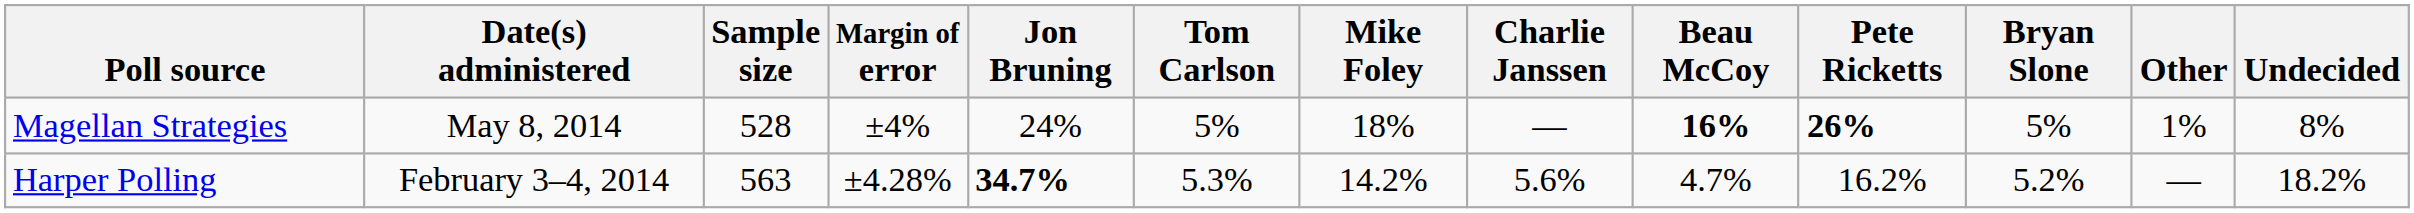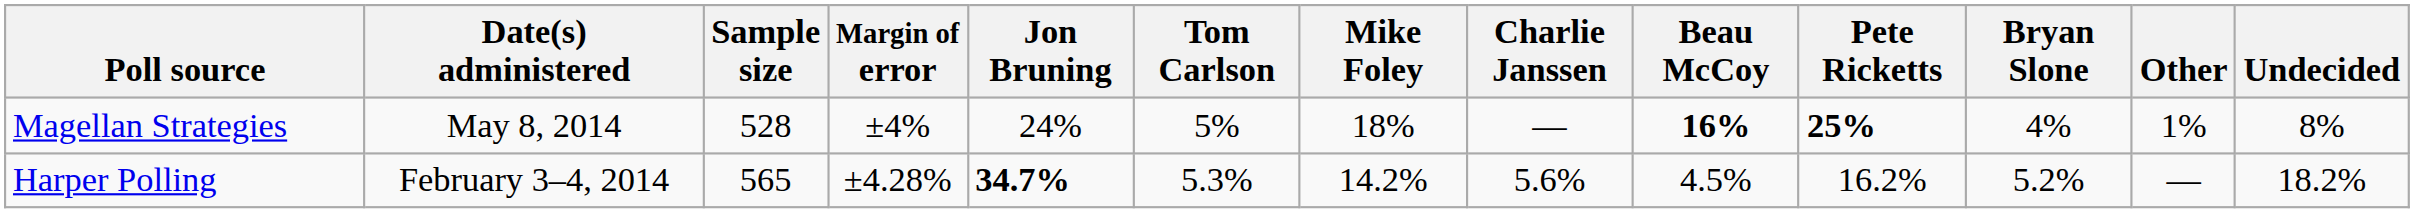 <table class="wikitable">
 <tr valign= bottom>
 <th style="width:160px;">Poll source</th>
 <th style="width:150px;">Date(s)<br>administered</th>
 <th class=small>Sample<br>size</th>
 <th class=small><small>Margin of</small><br>error</th>
 <th style="width:70px;">Jon<br>Bruning</th>
 <th style="width:70px;">Tom<br>Carlson</th>
 <th style="width:70px;">Mike<br>Foley</th>
 <th style="width:70px;">Charlie<br>Janssen</th>
 <th style="width:70px;">Beau<br>McCoy</th>
 <th style="width:70px;">Pete<br>Ricketts</th>
 <th style="width:70px;">Bryan<br>Slone</th>
 <th style="width:40px;">Other</th>
 <th style="width:40px;">Undecided</th>
 </tr>
 <tr>
 <td><a href='#'>Magellan Strategies</a></td>
 <td align=center>May 8, 2014</td>
 <td align=center>528</td>
 <td align=center>±4%</td>
 <td align=center>24%</td>
 <td align=center>5%</td>
 <td align=center>18%</td>
 <td align=center>—</td>
 <td align=center><strong>16%</strong></td>
-<td><strong>26%</strong></td>
-<td align=center>5%</td>
+<td><strong>25%</strong></td>
+<td align=center>4%</td>
 <td align=center>1%</td>
 <td align=center>8%</td>
 </tr>
 <tr>
 <td><a href='#'>Harper Polling</a></td>
 <td align=center>February 3–4, 2014</td>
-<td align=center>563</td>
+<td align=center>565</td>
 <td align=center>±4.28%</td>
 <td><strong>34.7%</strong></td>
 <td align=center>5.3%</td>
 <td align=center>14.2%</td>
 <td align=center>5.6%</td>
-<td align=center>4.7%</td>
+<td align=center>4.5%</td>
 <td align=center>16.2%</td>
 <td align=center>5.2%</td>
 <td align=center>—</td>
 <td align=center>18.2%</td>
 </tr>
 </table>
